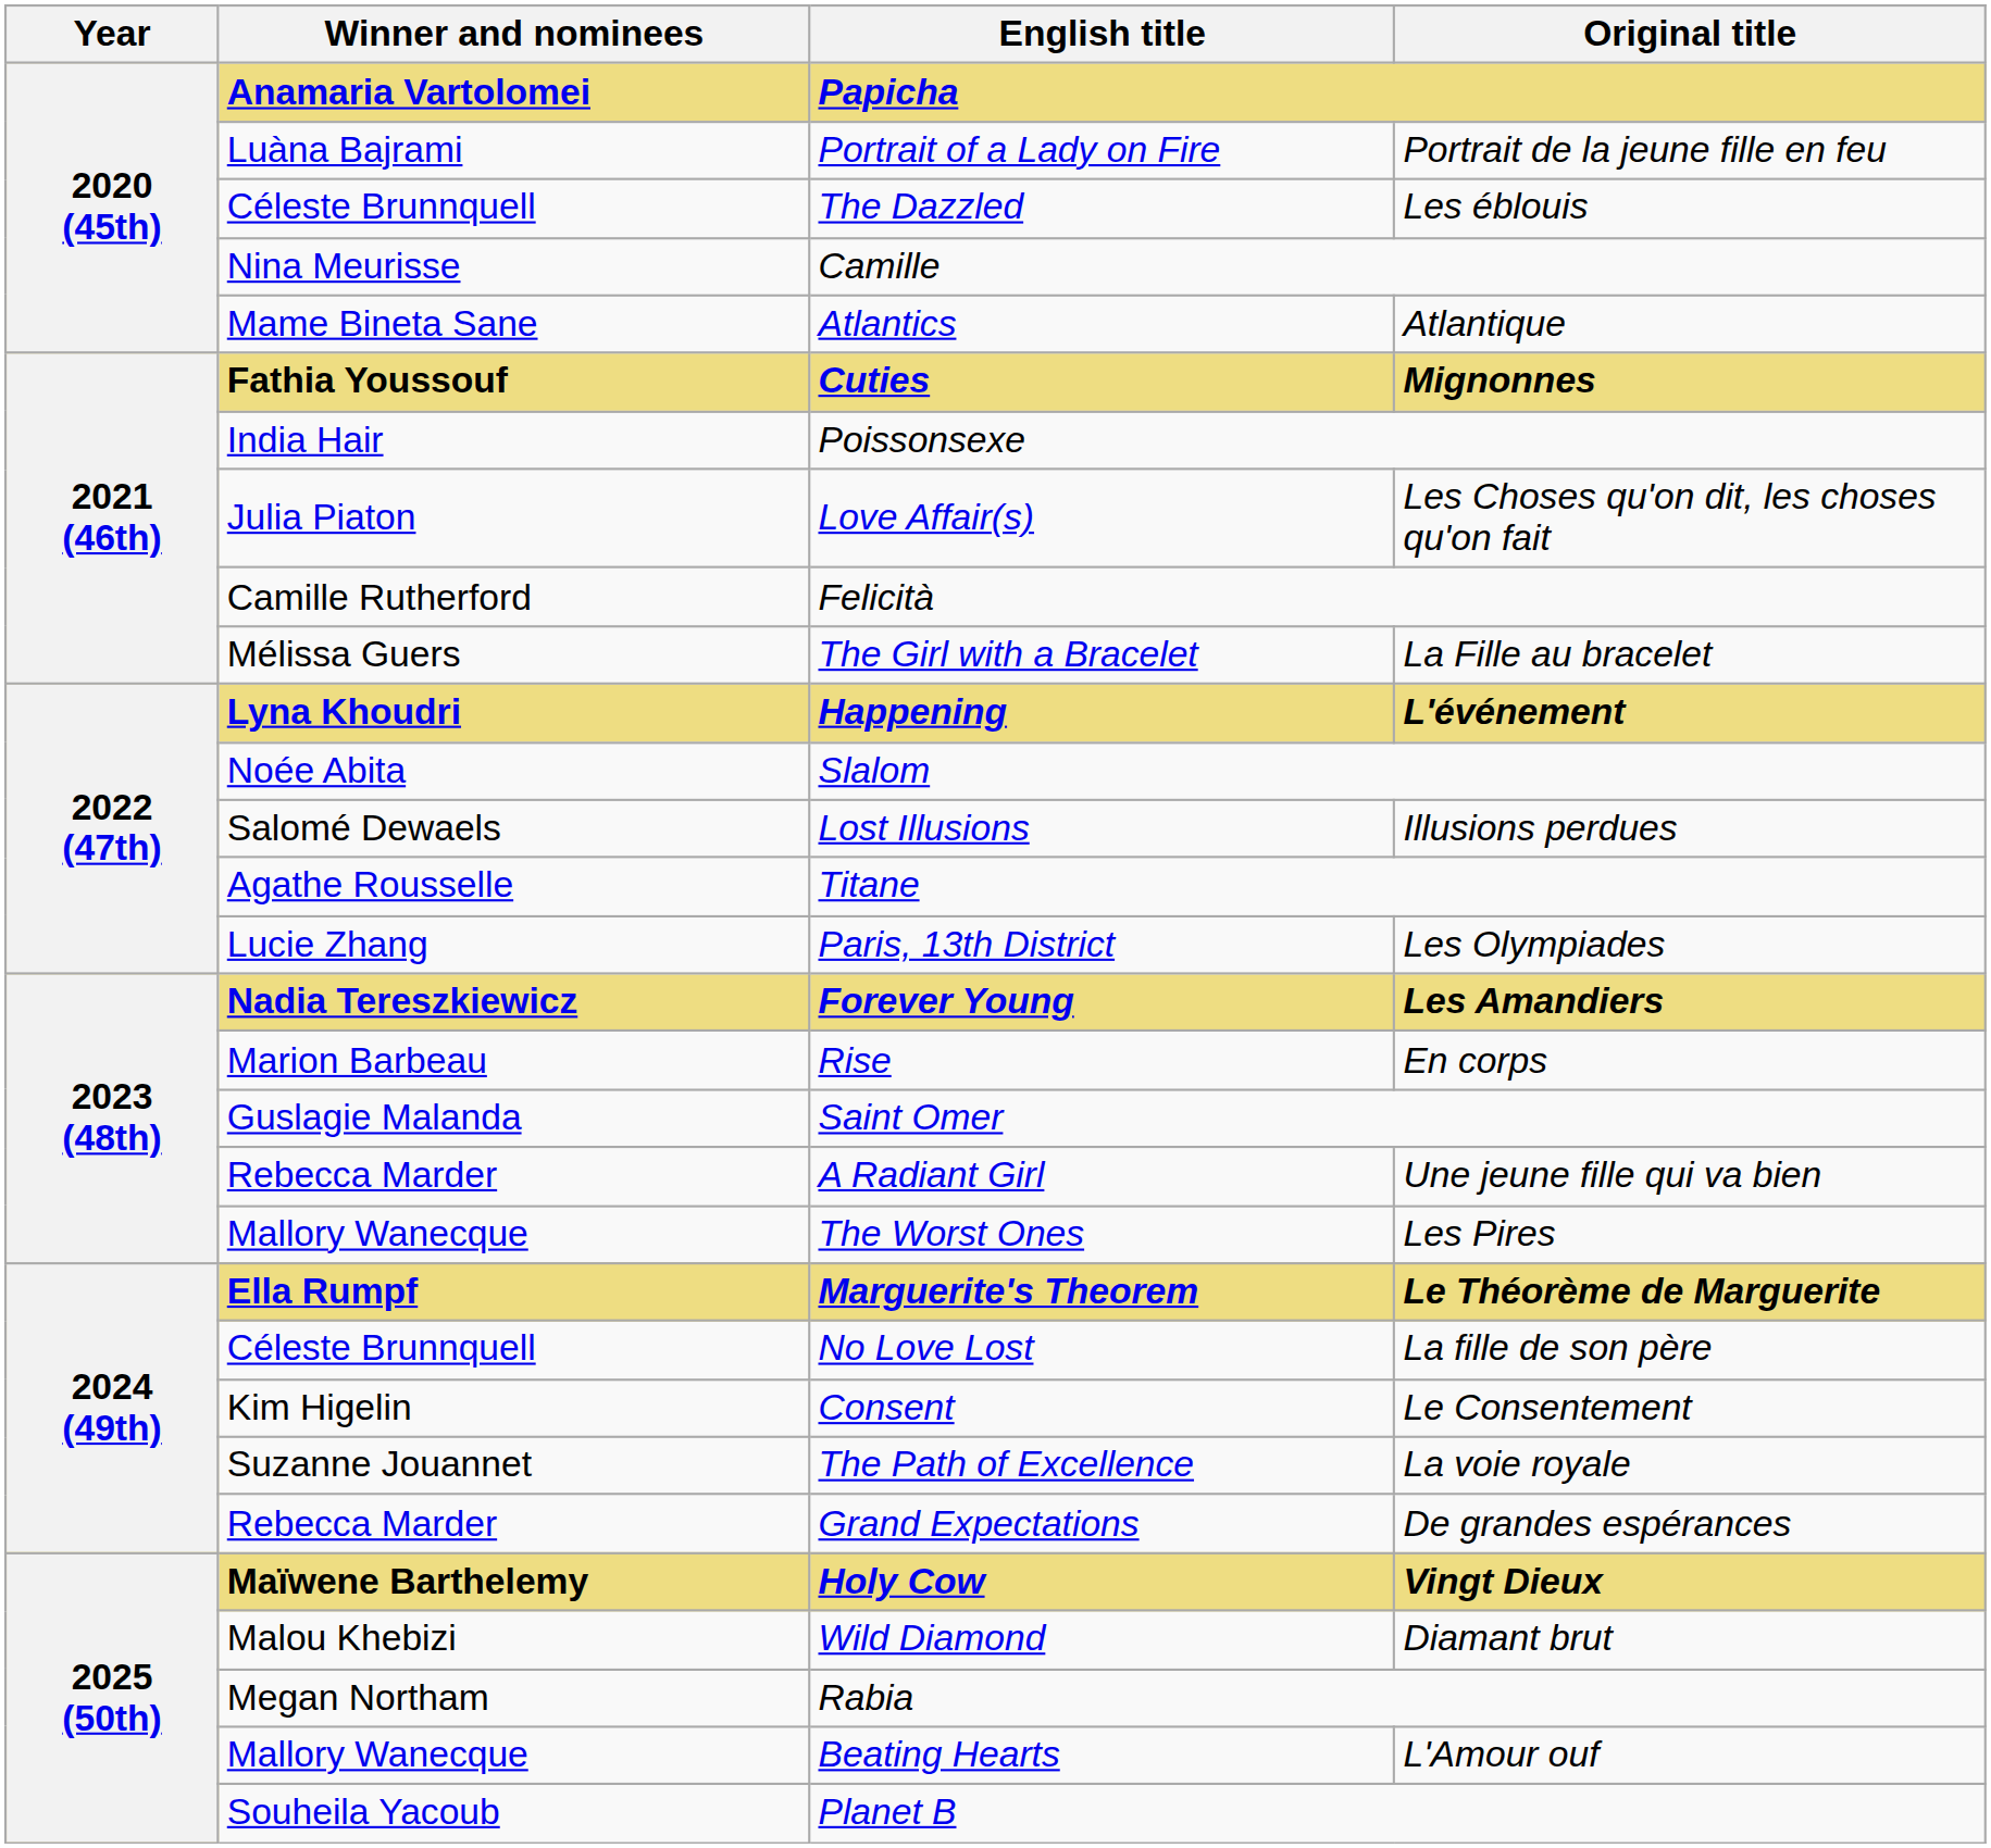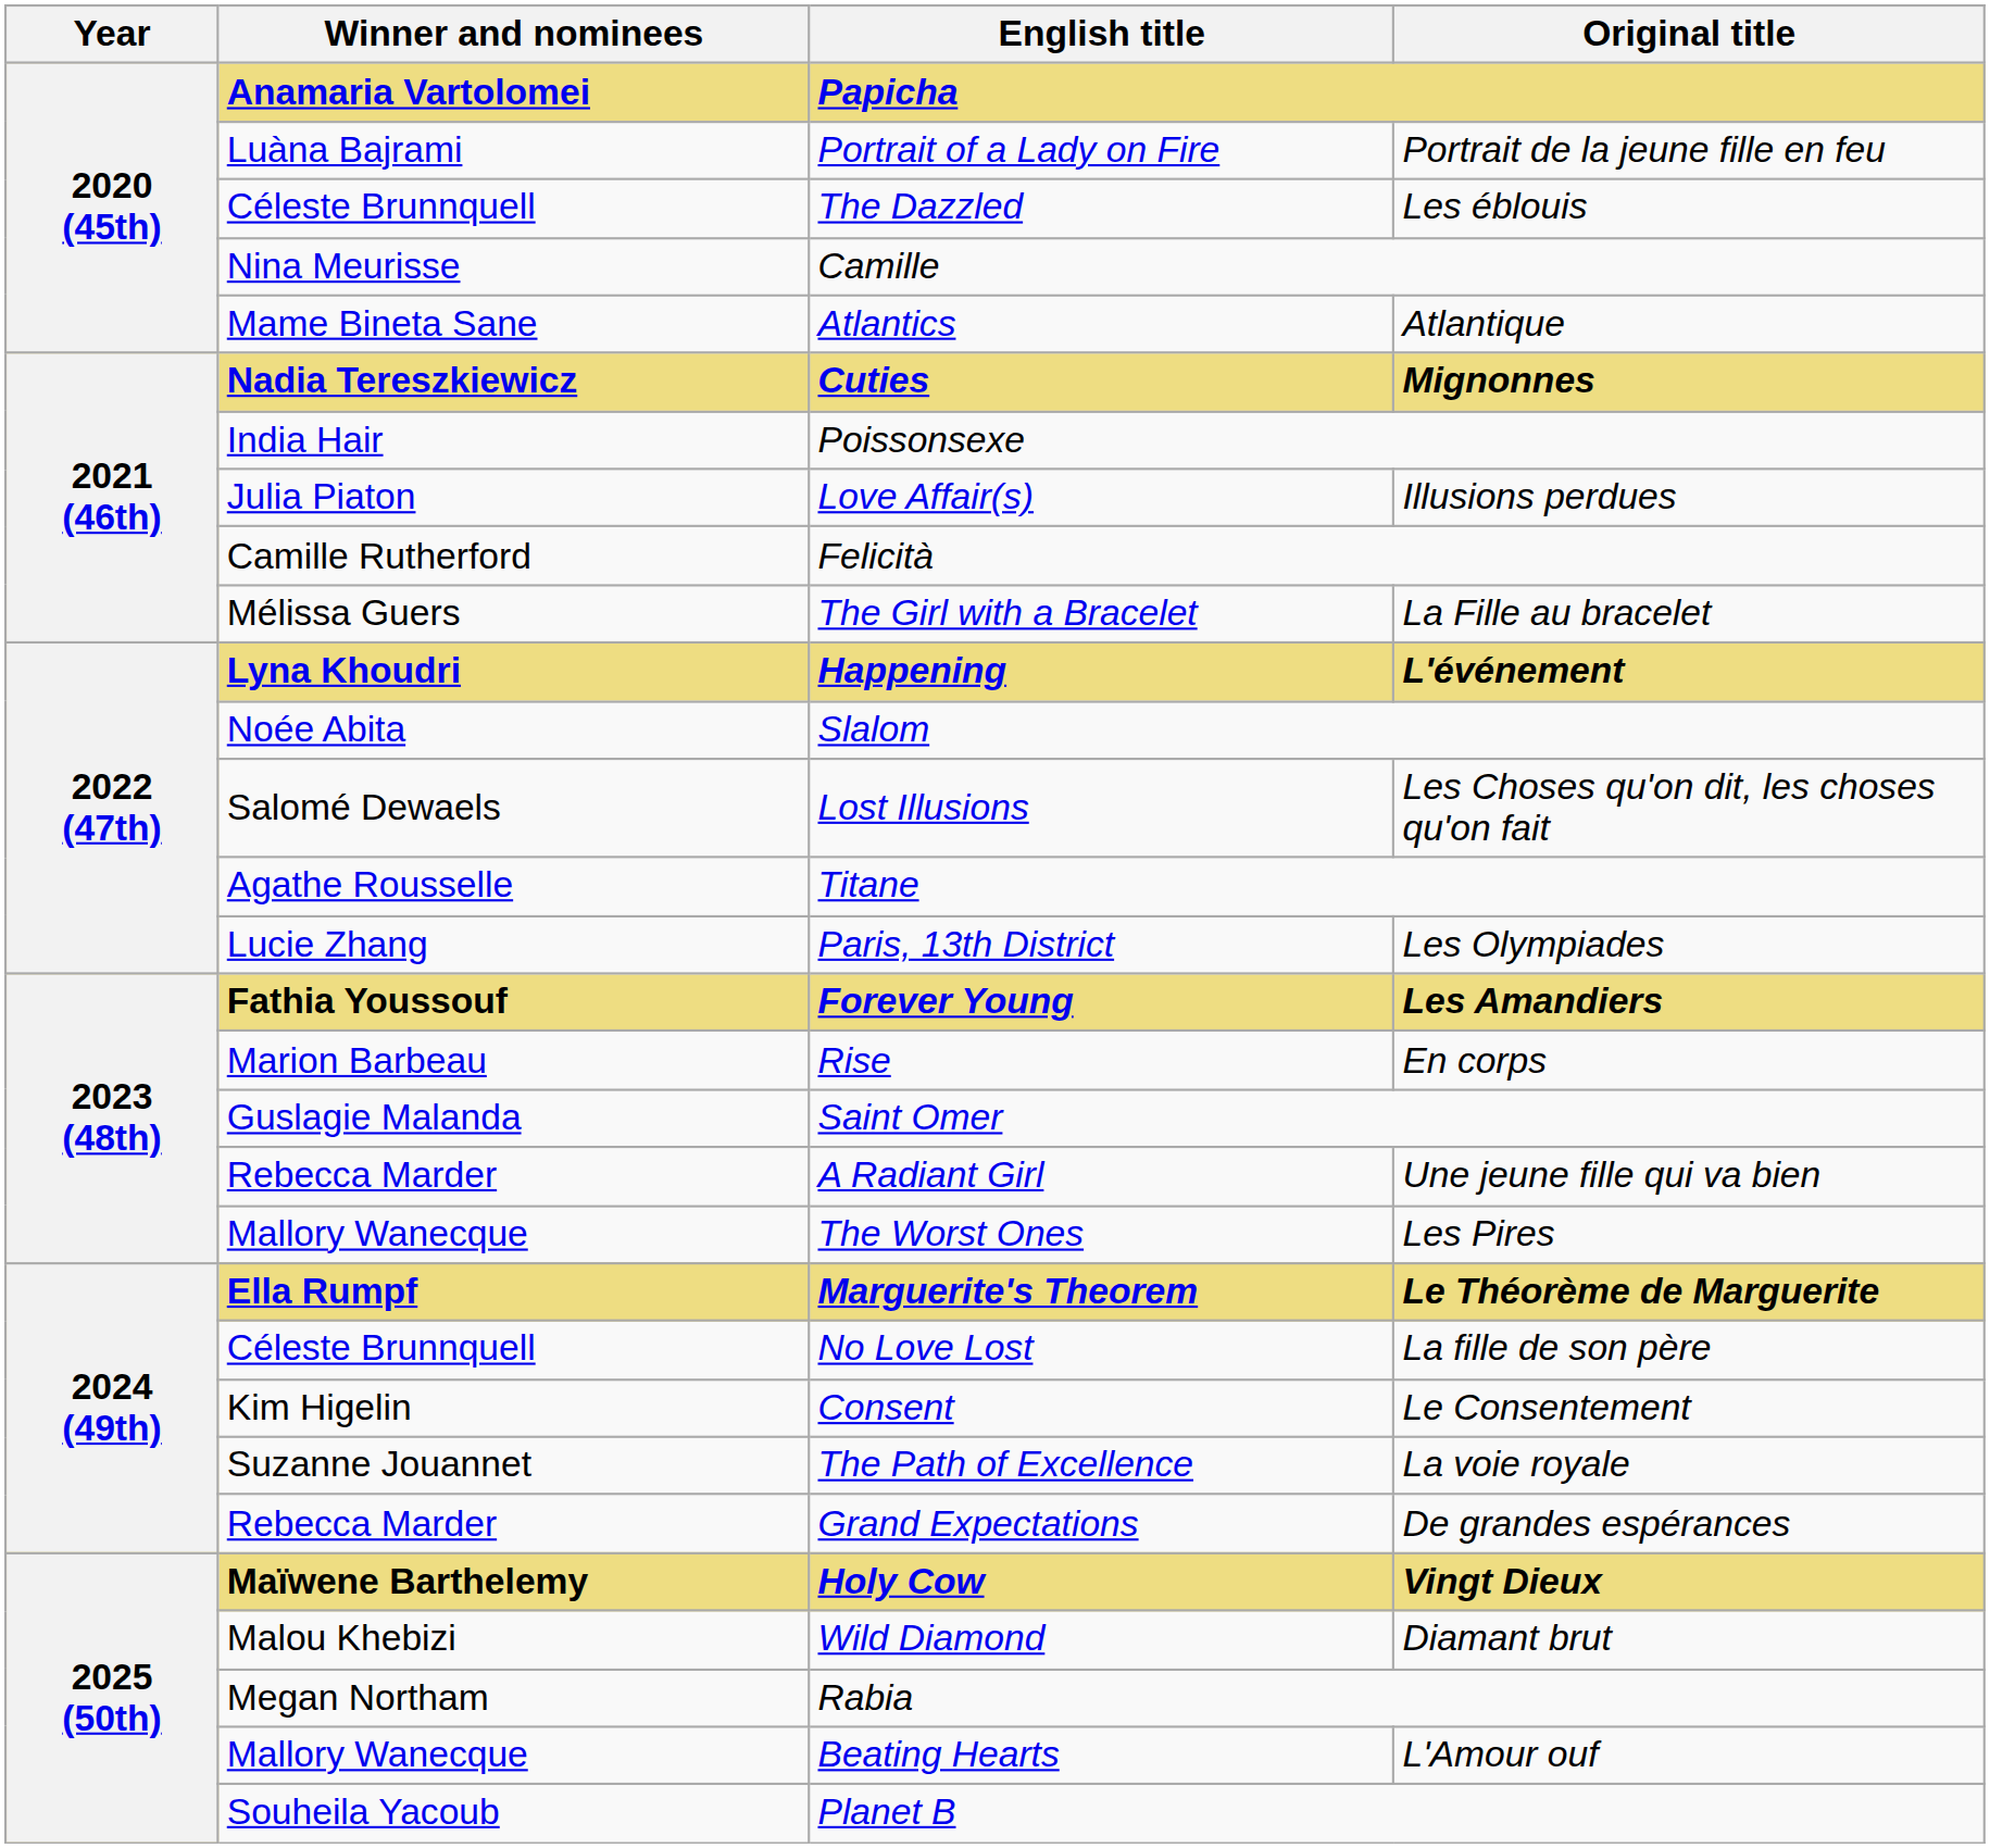 <table class="wikitable">
 <tr>
 <th width="100">Year</th>
 <th width="300">Winner and nominees</th>
 <th width="300">English title</th>
 <th width="300">Original title</th>
 </tr>
 <tr style="background:#eedd82;">
 <th rowspan="5">2020<br><a href='#'>(45th)</a></th>
 <td><strong><a href='#'>Anamaria Vartolomei</a></strong></td>
 <td colspan="2"><strong><em><a href='#'>Papicha</a></em></strong></td>
 </tr>
 <tr>
 <td><a href='#'>Luàna Bajrami</a></td>
 <td><em><a href='#'>Portrait of a Lady on Fire</a></em></td>
 <td><em>Portrait de la jeune fille en feu</em></td>
 </tr>
 <tr>
 <td><a href='#'>Céleste Brunnquell</a></td>
 <td><em><a href='#'>The Dazzled</a></em></td>
 <td><em>Les éblouis</em></td>
 </tr>
 <tr>
 <td><a href='#'>Nina Meurisse</a></td>
 <td colspan="2"><em>Camille</em></td>
 </tr>
 <tr>
 <td><a href='#'>Mame Bineta Sane</a></td>
 <td><em><a href='#'>Atlantics</a></em></td>
 <td><em>Atlantique</em></td>
 </tr>
 <tr style="background:#eedd82;">
 <th rowspan="5">2021<br><a href='#'>(46th)</a><br></th>
-<td><strong>Fathia Youssouf</strong></td>
+<td><strong><a href='#'>Nadia Tereszkiewicz</a></strong></td>
 <td><strong><em><a href='#'>Cuties</a></em></strong></td>
 <td><strong><em>Mignonnes</em></strong></td>
 </tr>
 <tr>
 <td><a href='#'>India Hair</a></td>
 <td colspan="2"><em>Poissonsexe</em></td>
 </tr>
 <tr>
 <td><a href='#'>Julia Piaton</a></td>
 <td><em><a href='#'>Love Affair(s)</a></em></td>
-<td><em>Les Choses qu'on dit, les choses qu'on fait</em></td>
+<td><em>Illusions perdues</em></td>
 </tr>
 <tr>
 <td>Camille Rutherford</td>
 <td colspan="2"><em>Felicità</em></td>
 </tr>
 <tr>
 <td>Mélissa Guers</td>
 <td><em><a href='#'>The Girl with a Bracelet</a></em></td>
 <td><em>La Fille au bracelet</em></td>
 </tr>
 <tr style="background:#eedd82;">
 <th rowspan="5">2022<br><a href='#'>(47th)</a></th>
 <td><strong><a href='#'>Lyna Khoudri</a></strong></td>
 <td><em><a href='#'><strong>Happening</strong></a></em></td>
 <td><strong><em>L'événement</em></strong></td>
 </tr>
 <tr>
 <td><a href='#'>Noée Abita</a></td>
 <td colspan="2"><em><a href='#'>Slalom</a></em></td>
 </tr>
 <tr>
 <td>Salomé Dewaels</td>
 <td><em><a href='#'>Lost Illusions</a></em></td>
-<td><em>Illusions perdues</em></td>
+<td><em>Les Choses qu'on dit, les choses qu'on fait</em></td>
 </tr>
 <tr>
 <td><a href='#'>Agathe Rousselle</a></td>
 <td colspan="2"><em><a href='#'>Titane</a></em></td>
 </tr>
 <tr>
 <td><a href='#'>Lucie Zhang</a></td>
 <td><em><a href='#'>Paris, 13th District</a></em></td>
 <td><em>Les Olympiades</em></td>
 </tr>
 <tr style="background:#eedd82;">
 <th rowspan="5">2023<br><a href='#'>(48th)</a></th>
-<td><strong><a href='#'>Nadia Tereszkiewicz</a></strong></td>
+<td><strong>Fathia Youssouf</strong></td>
 <td><em><a href='#'><strong>Forever Young</strong></a></em></td>
 <td><strong><em>Les Amandiers</em></strong></td>
 </tr>
 <tr>
 <td><a href='#'>Marion Barbeau</a></td>
 <td><em><a href='#'>Rise</a></em></td>
 <td><em>En corps</em></td>
 </tr>
 <tr>
 <td><a href='#'>Guslagie Malanda</a></td>
 <td colspan="2"><em><a href='#'>Saint Omer</a></em></td>
 </tr>
 <tr>
 <td><a href='#'>Rebecca Marder</a></td>
 <td><em><a href='#'>A Radiant Girl</a></em></td>
 <td><em>Une jeune fille qui va bien</em></td>
 </tr>
 <tr>
 <td><a href='#'>Mallory Wanecque</a></td>
 <td><em><a href='#'>The Worst Ones</a></em></td>
 <td><em>Les Pires</em></td>
 </tr>
 <tr style="background:#eedd82;">
 <th rowspan="5">2024<br><a href='#'>(49th)</a></th>
 <td><strong><a href='#'>Ella Rumpf</a></strong></td>
 <td><strong><em><a href='#'>Marguerite's Theorem</a></em></strong></td>
 <td><strong><em>Le Théorème de Marguerite</em></strong></td>
 </tr>
 <tr>
 <td><a href='#'>Céleste Brunnquell</a></td>
 <td><em><a href='#'>No Love Lost</a></em></td>
 <td><em>La fille de son père</em></td>
 </tr>
 <tr>
 <td>Kim Higelin</td>
 <td><em><a href='#'>Consent</a></em></td>
 <td><em>Le Consentement</em></td>
 </tr>
 <tr>
 <td>Suzanne Jouannet</td>
 <td><em><a href='#'>The Path of Excellence</a></em></td>
 <td><em>La voie royale</em></td>
 </tr>
 <tr>
 <td><a href='#'>Rebecca Marder</a></td>
 <td><em><a href='#'>Grand Expectations</a></em></td>
 <td><em>De grandes espérances</em></td>
 </tr>
 <tr style="background:#eedd82;">
 <th rowspan="5">2025<br><a href='#'>(50th)</a></th>
 <td><strong>Maïwene Barthelemy</strong></td>
 <td><em><a href='#'><strong>Holy Cow</strong></a></em></td>
 <td><strong><em>Vingt Dieux</em></strong></td>
 </tr>
 <tr>
 <td>Malou Khebizi</td>
 <td><em><a href='#'>Wild Diamond</a></em></td>
 <td><em>Diamant brut</em></td>
 </tr>
 <tr>
 <td>Megan Northam</td>
 <td colspan="2"><em>Rabia</em></td>
 </tr>
 <tr>
 <td><a href='#'>Mallory Wanecque</a></td>
 <td><em><a href='#'>Beating Hearts</a></em></td>
 <td><em>L'Amour ouf</em></td>
 </tr>
 <tr>
 <td><a href='#'>Souheila Yacoub</a></td>
 <td colspan="2"><em><a href='#'>Planet B</a></em></td>
 </tr>
 </table>
